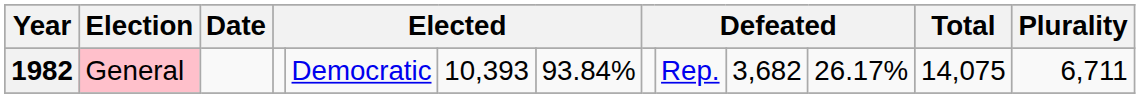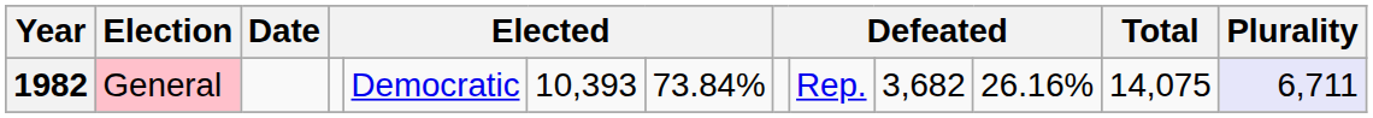 <table class=wikitable>
 <tr>
 <th>Year</th>
 <th>Election</th>
 <th>Date</th>
 <th ! colspan="4">Elected</th>
 <th ! colspan="4">Defeated</th>
 <th>Total</th>
 <th>Plurality</th>
 </tr>
 <tr>
 <th valign="top">1982</th>
 <td valign="top" style="background: pink;">General</td>
 <td valign="top"></td>
 <td valign="top"></td>
 <td valign="top" ><a href='#'>Democratic</a></td>
 <td valign="top" align="right">10,393</td>
-<td valign="top" align="right">93.84%</td>
+<td valign="top" align="right">73.84%</td>
 <td valign="top"></td>
 <td><a href='#'>Rep.</a></td>
 <td valign="top" align="right">3,682</td>
-<td valign="top" align="right">26.17%</td>
+<td valign="top" align="right">26.16%</td>
 <td valign="top" align="right">14,075</td>
-<td valign="top" align="right">6,711</td>
+<td valign="top" align="right" style="background: lavender;">6,711</td>
 </tr>
 </table>
